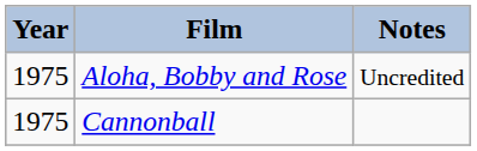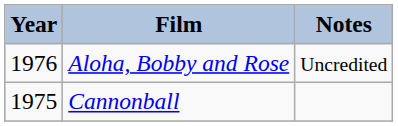 <table class="wikitable" style="font-size:95%;">
 <tr>
 <th style="background:#B0C4DE;">Year</th>
 <th style="background:#B0C4DE;">Film</th>
 <th style="background:#B0C4DE;">Notes</th>
 </tr>
 <tr>
-<td>1975</td>
+<td>1976</td>
 <td><em><a href='#'>Aloha, Bobby and Rose</a></em></td>
 <td><small>Uncredited</small></td>
 </tr>
 <tr>
 <td>1975</td>
 <td><em><a href='#'>Cannonball</a></em></td>
 <td></td>
 </tr>
 </table>
